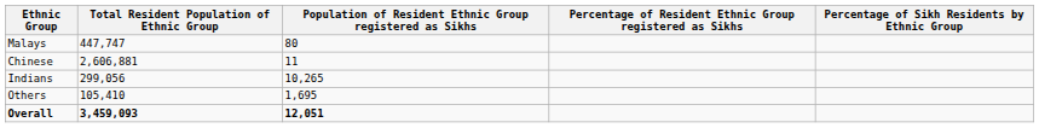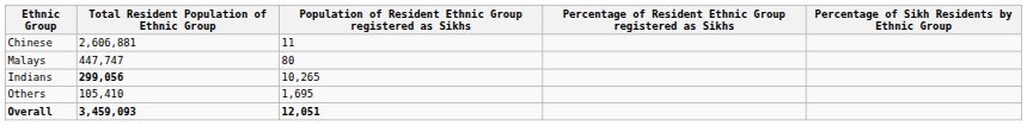 <table class="wikitable">
 <tr>
 <th>Ethnic Group</th>
 <th>Total Resident Population of Ethnic Group</th>
 <th>Population of Resident Ethnic Group registered as Sikhs</th>
 <th>Percentage of Resident Ethnic Group registered as Sikhs</th>
 <th>Percentage of Sikh Residents by Ethnic Group</th>
 </tr>
 <tr>
+<td>Chinese</td>
+<td>2,606,881</td>
+<td>11</td>
+<td></td>
+<td></td>
+</tr>
+<tr>
 <td>Malays</td>
 <td>447,747</td>
 <td>80</td>
 <td></td>
 <td></td>
 </tr>
 <tr>
-<td>Chinese</td>
-<td>2,606,881</td>
-<td>11</td>
-<td></td>
-<td></td>
-</tr>
-<tr>
 <td>Indians</td>
-<td>299,056</td>
+<td><strong>299,056</strong></td>
 <td>10,265</td>
 <td></td>
 <td></td>
 </tr>
 <tr>
 <td>Others</td>
 <td>105,410</td>
 <td>1,695</td>
 <td></td>
 <td></td>
 </tr>
 <tr>
 <td><strong>Overall</strong></td>
 <td><strong>3,459,093</strong></td>
 <td><strong>12,051</strong></td>
 <td></td>
 <td></td>
 </tr>
 </table>
